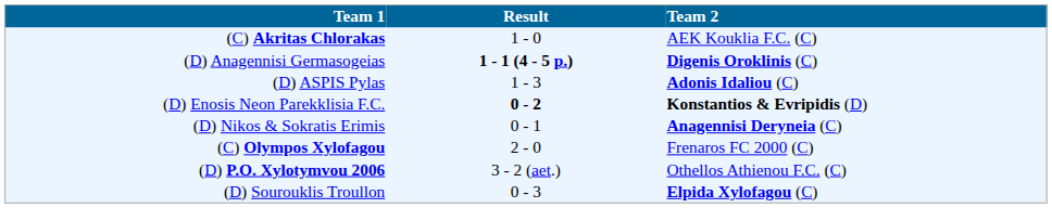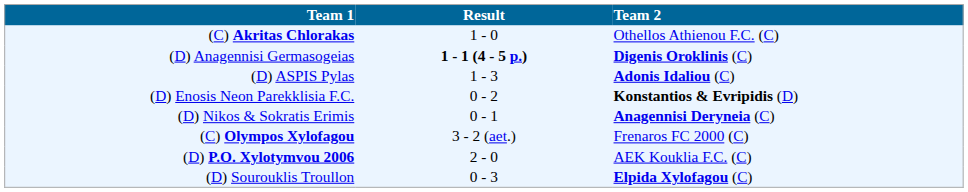 <table cellspacing="0" style="background: #EBF5FF; border: 1px #aaa solid; border-collapse: collapse; font-size: 95%; margin: 1em auto;" width=60%>
 <tr bgcolor=#006699 style="color:white;">
 <th width=30% align="right">Team 1</th>
 <th width=22% align="center">Result</th>
 <th width=30% align="left">Team 2</th>
 </tr>
 <tr>
 <td align=right>(<a href='#'>C</a>) <strong><a href='#'>Akritas Chlorakas</a></strong></td>
 <td align="center">1 - 0</td>
-<td align=left><a href='#'>AEK Kouklia F.C.</a> (<a href='#'>C</a>)</td>
+<td align=left><a href='#'>Othellos Athienou F.C.</a> (<a href='#'>C</a>)</td>
 </tr>
 <tr>
 <td align=right>(<a href='#'>D</a>) <a href='#'>Anagennisi Germasogeias</a></td>
 <td align=center><strong>1 - 1 (4 - 5 <a href='#'>p.</a>)</strong></td>
 <td align=left><strong><a href='#'>Digenis Oroklinis</a></strong> (<a href='#'>C</a>)</td>
 </tr>
 <tr>
 <td align=right>(<a href='#'>D</a>) <a href='#'>ASPIS Pylas</a></td>
 <td align=center>1 - 3</td>
 <td align=left><strong><a href='#'>Adonis Idaliou</a></strong> (<a href='#'>C</a>)</td>
 </tr>
 <tr>
 <td align=right>(<a href='#'>D</a>) <a href='#'>Enosis Neon Parekklisia F.C.</a></td>
-<td align=center><strong>0 - 2</strong></td>
+<td align=center>0 - 2</td>
 <td align=left><strong>Konstantios & Evripidis</strong> (<a href='#'>D</a>)</td>
 </tr>
 <tr>
 <td align=right>(<a href='#'>D</a>) <a href='#'>Nikos & Sokratis Erimis</a></td>
 <td align=center>0 - 1</td>
 <td align=left><strong><a href='#'>Anagennisi Deryneia</a></strong> (<a href='#'>C</a>)</td>
 </tr>
 <tr>
 <td align=right>(<a href='#'>C</a>) <strong><a href='#'>Olympos Xylofagou</a></strong></td>
-<td align=center>2 - 0</td>
+<td align=center>3 - 2 (<a href='#'>aet</a>.)</td>
 <td align=left><a href='#'>Frenaros FC 2000</a> (<a href='#'>C</a>)</td>
 </tr>
 <tr>
 <td align=right>(<a href='#'>D</a>) <strong><a href='#'>P.O. Xylotymvou 2006</a></strong></td>
-<td align=center>3 - 2 (<a href='#'>aet</a>.)</td>
-<td align=left><a href='#'>Othellos Athienou F.C.</a> (<a href='#'>C</a>)</td>
+<td align=center>2 - 0</td>
+<td align=left><a href='#'>AEK Kouklia F.C.</a> (<a href='#'>C</a>)</td>
 </tr>
 <tr>
 <td align=right>(<a href='#'>D</a>) <a href='#'>Sourouklis Troullon</a></td>
 <td align=center>0 - 3</td>
 <td align=left><strong><a href='#'>Elpida Xylofagou</a></strong> (<a href='#'>C</a>)</td>
 </tr>
 <tr>
 </tr>
 </table>
